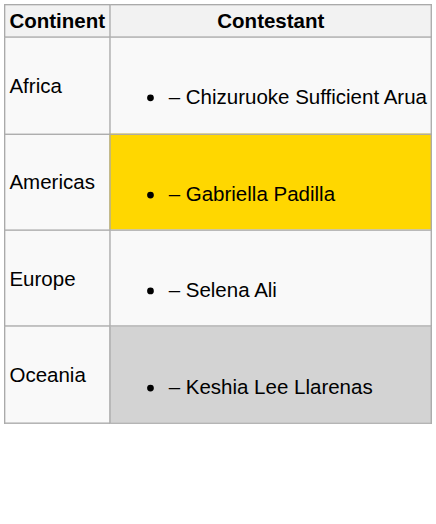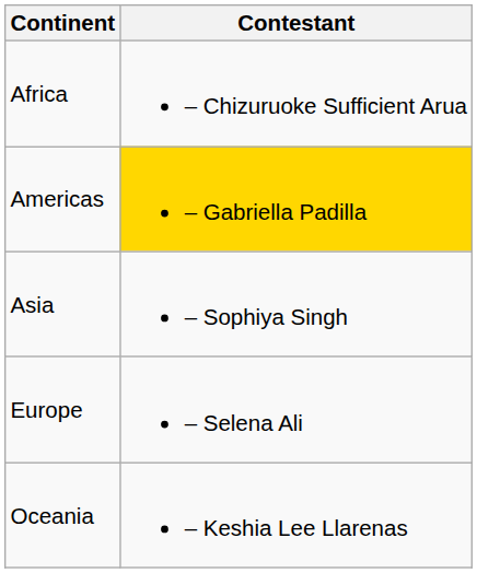 <table class="wikitable sortable" style="font-size: 95%;">
 <tr>
 <th>Continent</th>
 <th>Contestant</th>
 </tr>
 <tr>
 <td>Africa</td>
 <td><br><ul><li> – Chizuruoke Sufficient Arua</li></ul></td>
 </tr>
 <tr>
 <td>Americas</td>
 <td style="background: gold;"><br><ul><li> – Gabriella Padilla</li></ul></td>
 </tr>
 <tr>
+<td>Asia</td>
+<td><br><ul><li> – Sophiya Singh</li></ul></td>
+</tr>
+<tr>
 <td>Europe</td>
 <td><br><ul><li> – Selena Ali</li></ul></td>
 </tr>
 <tr>
 <td>Oceania</td>
-<td style="background: lightgrey;"><br><ul><li> – Keshia Lee Llarenas</li></ul></td>
+<td><br><ul><li> – Keshia Lee Llarenas</li></ul></td>
 </tr>
 </table>
